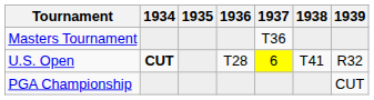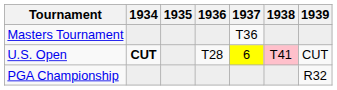 <table class="wikitable" style="font-size:95%;text-align:center;">
 <tr>
 <th>Tournament</th>
 <th>1934</th>
 <th>1935</th>
 <th>1936</th>
 <th>1937</th>
 <th>1938</th>
 <th>1939</th>
 </tr>
 <tr>
 <td align=left><a href='#'>Masters Tournament</a></td>
 <td style="background:#eeeeee;"></td>
 <td style="background:#eeeeee;"></td>
 <td style="background:#eeeeee;"></td>
 <td>T36</td>
 <td style="background:#eeeeee;"></td>
 <td style="background:#eeeeee;"></td>
 </tr>
 <tr>
 <td align=left><a href='#'>U.S. Open</a></td>
 <td><strong>CUT</strong></td>
 <td style="background:#eeeeee;"></td>
 <td>T28</td>
 <td style="background:yellow;">6</td>
-<td>T41</td>
-<td>R32</td>
+<td style="background: pink;">T41</td>
+<td>CUT</td>
 </tr>
 <tr>
 <td align=left><a href='#'>PGA Championship</a></td>
 <td style="background:#eeeeee;"></td>
 <td style="background:#eeeeee;"></td>
 <td style="background:#eeeeee;"></td>
 <td style="background:#eeeeee;"></td>
 <td style="background:#eeeeee;"></td>
-<td>CUT</td>
+<td>R32</td>
 </tr>
 </table>
